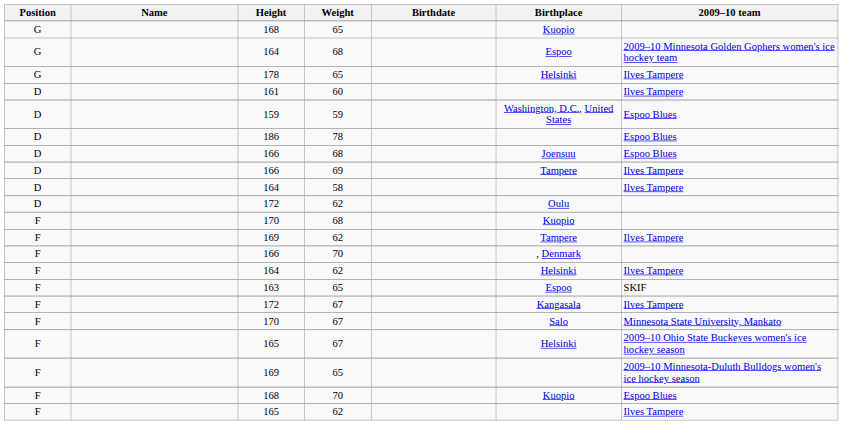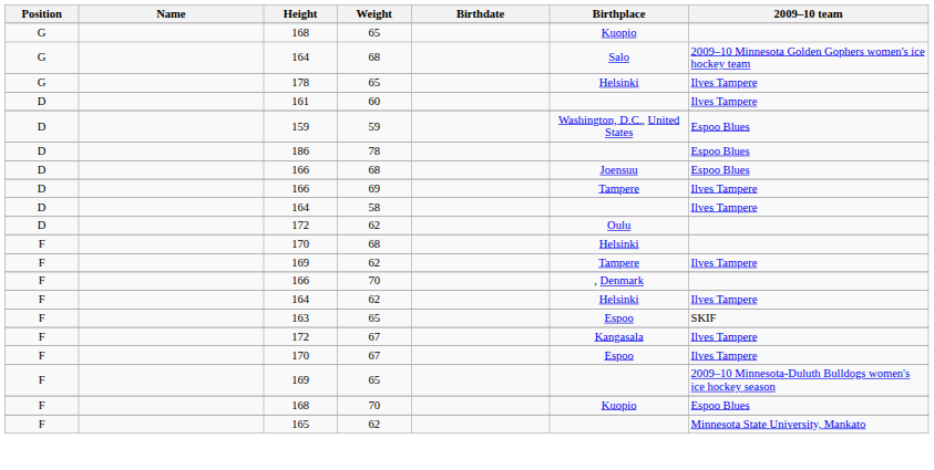 <table class="wikitable sortable" width="100%">
 <tr>
 <th width="08%">Position</th>
 <th width="20%">Name</th>
 <th width="08%">Height</th>
 <th width="08%">Weight</th>
 <th width="15%">Birthdate</th>
 <th width="15%">Birthplace</th>
 <th width="30%">2009–10 team</th>
 </tr>
 <tr>
 </tr>
 <tr align="center">
 <td>G</td>
 <td align="left"></td>
 <td>168</td>
 <td>65</td>
 <td align="right"></td>
 <td><a href='#'>Kuopio</a></td>
 <td align="left"> </td>
 </tr>
 <tr align="center">
 <td>G</td>
 <td align="left"></td>
 <td>164</td>
 <td>68</td>
 <td align="right"></td>
-<td><a href='#'>Espoo</a></td>
+<td><a href='#'>Salo</a></td>
 <td align="left"> <a href='#'>2009–10 Minnesota Golden Gophers women's ice hockey team</a></td>
 </tr>
 <tr>
 </tr>
 <tr align="center">
 <td>G</td>
 <td align="left"></td>
 <td>178</td>
 <td>65</td>
 <td align="right"></td>
 <td><a href='#'>Helsinki</a></td>
 <td align="left"> <a href='#'>Ilves Tampere</a></td>
 </tr>
 <tr>
 </tr>
 <tr align="center">
 <td>D</td>
 <td align="left"></td>
 <td>161</td>
 <td>60</td>
 <td align="right"></td>
 <td></td>
 <td align="left"> <a href='#'>Ilves Tampere</a></td>
 </tr>
 <tr>
 </tr>
 <tr align="center">
 <td>D</td>
 <td align="left"></td>
 <td>159</td>
 <td>59</td>
 <td align="right"></td>
 <td><a href='#'>Washington, D.C.</a>, <a href='#'>United States</a></td>
 <td align="left"> <a href='#'>Espoo Blues</a></td>
 </tr>
 <tr>
 </tr>
 <tr align="center">
 <td>D</td>
 <td align="left"></td>
 <td>186</td>
 <td>78</td>
 <td align="right"></td>
 <td></td>
 <td align="left"> <a href='#'>Espoo Blues</a></td>
 </tr>
 <tr>
 </tr>
 <tr align="center">
 <td>D</td>
 <td align="left"></td>
 <td>166</td>
 <td>68</td>
 <td align="right"></td>
 <td><a href='#'>Joensuu</a></td>
 <td align="left"> <a href='#'>Espoo Blues</a></td>
 </tr>
 <tr>
 </tr>
 <tr align="center">
 <td>D</td>
 <td align="left"></td>
 <td>166</td>
 <td>69</td>
 <td align="right"></td>
 <td><a href='#'>Tampere</a></td>
 <td align="left"> <a href='#'>Ilves Tampere</a></td>
 </tr>
 <tr>
 </tr>
 <tr align="center">
 <td>D</td>
 <td align="left"></td>
 <td>164</td>
 <td>58</td>
 <td align="right"></td>
 <td></td>
 <td align="left"> <a href='#'>Ilves Tampere</a></td>
 </tr>
 <tr>
 </tr>
 <tr align="center">
 <td>D</td>
 <td align="left"></td>
 <td>172</td>
 <td>62</td>
 <td align="right"></td>
 <td><a href='#'>Oulu</a></td>
 <td align="left"> </td>
 </tr>
 <tr>
 </tr>
 <tr align="center">
 <td>F</td>
 <td align="left"></td>
 <td>170</td>
 <td>68</td>
 <td align="right"></td>
-<td><a href='#'>Kuopio</a></td>
+<td><a href='#'>Helsinki</a></td>
 <td align="left"> </td>
 </tr>
 <tr>
 </tr>
 <tr align="center">
 <td>F</td>
 <td align="left"></td>
 <td>169</td>
 <td>62</td>
 <td align="right"></td>
 <td><a href='#'>Tampere</a></td>
 <td align="left"> <a href='#'>Ilves Tampere</a></td>
 </tr>
 <tr>
 </tr>
 <tr align="center">
 <td>F</td>
 <td align="left"></td>
 <td>166</td>
 <td>70</td>
 <td align="right"></td>
 <td>, <a href='#'>Denmark</a></td>
 <td align="left"> </td>
 </tr>
 <tr>
 </tr>
 <tr align="center">
 <td>F</td>
 <td align="left"></td>
 <td>164</td>
 <td>62</td>
 <td align="right"></td>
 <td><a href='#'>Helsinki</a></td>
 <td align="left"> <a href='#'>Ilves Tampere</a></td>
 </tr>
 <tr>
 </tr>
 <tr align="center">
 <td>F</td>
 <td align="left"></td>
 <td>163</td>
 <td>65</td>
 <td align="right"></td>
 <td><a href='#'>Espoo</a></td>
 <td align="left"> SKIF</td>
 </tr>
 <tr>
 </tr>
 <tr align="center">
 <td>F</td>
 <td align="left"></td>
 <td>172</td>
 <td>67</td>
 <td align="right"></td>
 <td><a href='#'>Kangasala</a></td>
 <td align="left"> <a href='#'>Ilves Tampere</a></td>
 </tr>
 <tr>
 </tr>
 <tr align="center">
 <td>F</td>
 <td align="left"></td>
 <td>170</td>
 <td>67</td>
 <td align="right"></td>
-<td><a href='#'>Salo</a></td>
-<td align="left"> <a href='#'>Minnesota State University, Mankato</a></td>
+<td><a href='#'>Espoo</a></td>
+<td align="left"> <a href='#'>Ilves Tampere</a></td>
 </tr>
 <tr>
-</tr>
-<tr align="center">
-<td>F</td>
-<td align="left"></td>
-<td>165</td>
-<td>67</td>
-<td align="right"></td>
-<td><a href='#'>Helsinki</a></td>
-<td align="left"> <a href='#'>2009–10 Ohio State Buckeyes women's ice hockey season</a></td>
 </tr>
 <tr>
 </tr>
 <tr align="center">
 <td>F</td>
 <td align="left"></td>
 <td>169</td>
 <td>65</td>
 <td align="right"></td>
 <td></td>
 <td align="left"> <a href='#'>2009–10 Minnesota-Duluth Bulldogs women's ice hockey season</a></td>
 </tr>
 <tr>
 </tr>
 <tr align="center">
 <td>F</td>
 <td align="left"></td>
 <td>168</td>
 <td>70</td>
 <td align="right"></td>
 <td><a href='#'>Kuopio</a></td>
 <td align="left"> <a href='#'>Espoo Blues</a></td>
 </tr>
 <tr>
 </tr>
 <tr align="center">
 <td>F</td>
 <td align="left"></td>
 <td>165</td>
 <td>62</td>
 <td align="right"></td>
 <td></td>
-<td align="left"> <a href='#'>Ilves Tampere</a></td>
+<td align="left"> <a href='#'>Minnesota State University, Mankato</a></td>
 </tr>
 </table>
